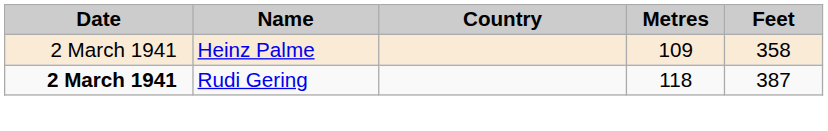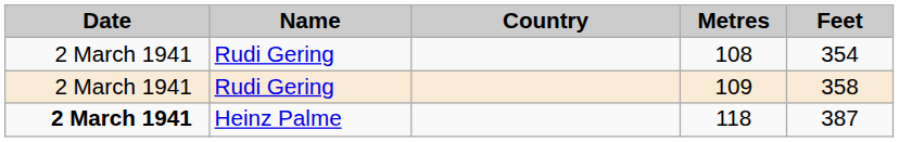 <table class="wikitable sortable" style="text-align:left; line-height:16px; width:32%;">
 <tr>
 <th style="background-color: #ccc;" width="130">Date</th>
 <th style="background-color: #ccc;" width="128">Name</th>
 <th style="background-color: #ccc;" width="174">Country</th>
 <th style="background-color: #ccc;" width="64">Metres</th>
 <th style="background-color: #ccc;" width="64">Feet</th>
 </tr>
+<tr>
+<td align=right>2 March 1941  </td>
+<td><a href='#'>Rudi Gering</a></td>
+<td></td>
+<td align=center>108</td>
+<td align=center>354</td>
+</tr>
 <tr bgcolor=#FAEBD7>
 <td align=right>2 March 1941  </td>
-<td><a href='#'>Heinz Palme</a></td>
+<td><a href='#'>Rudi Gering</a></td>
 <td></td>
 <td align=center>109</td>
 <td align=center>358</td>
 </tr>
 <tr>
 <td align=right><strong>2 March 1941  </strong></td>
-<td><a href='#'>Rudi Gering</a></td>
+<td><a href='#'>Heinz Palme</a></td>
 <td></td>
 <td align=center>118</td>
 <td align=center>387</td>
 </tr>
 </table>
